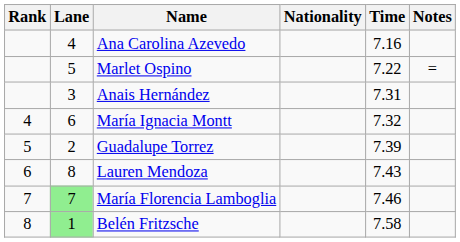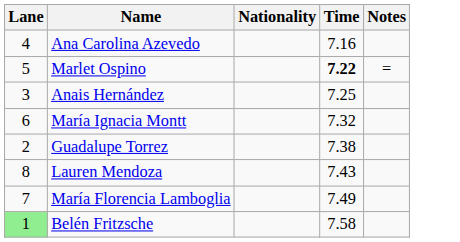 <table class="wikitable sortable" style="text-align:center">
 <tr>
-<th>Rank</th>
 <th>Lane</th>
 <th>Name</th>
 <th>Nationality</th>
 <th>Time</th>
 <th>Notes</th>
 </tr>
 <tr>
-<td></td>
 <td>4</td>
 <td align=left><a href='#'>Ana Carolina Azevedo</a></td>
 <td align=left></td>
 <td>7.16</td>
 <td><strong></strong></td>
 </tr>
 <tr>
-<td></td>
 <td>5</td>
 <td align=left><a href='#'>Marlet Ospino</a></td>
 <td align=left></td>
-<td>7.22</td>
+<td><strong>7.22</strong></td>
 <td>=<strong></strong></td>
 </tr>
 <tr>
-<td></td>
 <td>3</td>
 <td align=left><a href='#'>Anais Hernández</a></td>
 <td align=left></td>
-<td>7.31</td>
+<td>7.25</td>
 <td></td>
 </tr>
 <tr>
-<td>4</td>
 <td>6</td>
 <td align=left><a href='#'>María Ignacia Montt</a></td>
 <td align=left></td>
 <td>7.32</td>
 <td></td>
 </tr>
 <tr>
-<td>5</td>
 <td>2</td>
 <td align=left><a href='#'>Guadalupe Torrez</a></td>
 <td align=left></td>
-<td>7.39</td>
+<td>7.38</td>
 <td></td>
 </tr>
 <tr>
-<td>6</td>
 <td>8</td>
 <td align=left><a href='#'>Lauren Mendoza</a></td>
 <td align=left></td>
 <td>7.43</td>
 <td><strong></strong></td>
 </tr>
 <tr>
 <td>7</td>
-<td style="background: lightgreen;">7</td>
 <td align=left><a href='#'>María Florencia Lamboglia</a></td>
 <td align=left></td>
-<td>7.46</td>
+<td>7.49</td>
 <td></td>
 </tr>
 <tr>
-<td>8</td>
 <td style="background: lightgreen;">1</td>
 <td align=left><a href='#'>Belén Fritzsche</a></td>
 <td align=left></td>
 <td>7.58</td>
 <td></td>
 </tr>
 </table>
